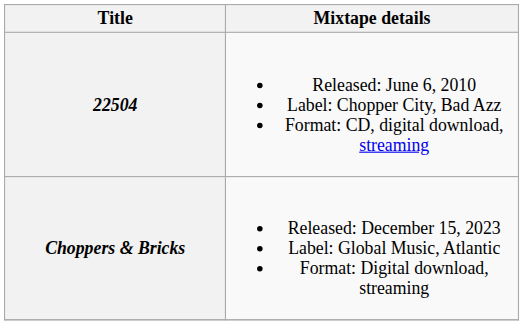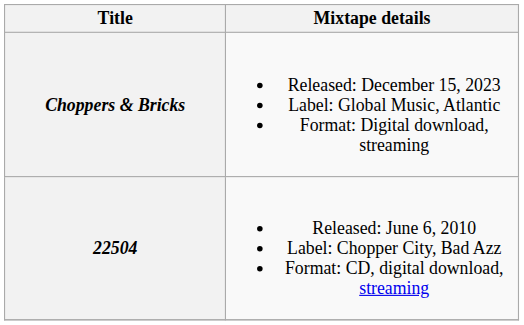 <table class="wikitable plainrowheaders" style="text-align:center;">
 <tr>
 <th scope="col" rowspan="1" style="width:12em;">Title</th>
 <th scope="col" rowspan="1" style="width:16em;">Mixtape details</th>
 </tr>
 <tr>
+<th scope="row"><em>Choppers & Bricks</em> <br></th>
+<td><br><ul><li>Released: December 15, 2023</li><li>Label: Global Music, Atlantic</li><li>Format: Digital download, streaming</li></ul></td>
+</tr>
+<tr>
 <th scope="row"><em>22504</em> <br></th>
 <td><br><ul><li>Released: June 6, 2010</li><li>Label: Chopper City, Bad Azz</li><li>Format: CD, digital download, <a href='#'>streaming</a></li></ul></td>
 </tr>
 <tr>
-<th scope="row"><em>Choppers & Bricks</em> <br></th>
-<td><br><ul><li>Released: December 15, 2023</li><li>Label: Global Music, Atlantic</li><li>Format: Digital download, streaming</li></ul></td>
-</tr>
-<tr>
 </tr>
 </table>
